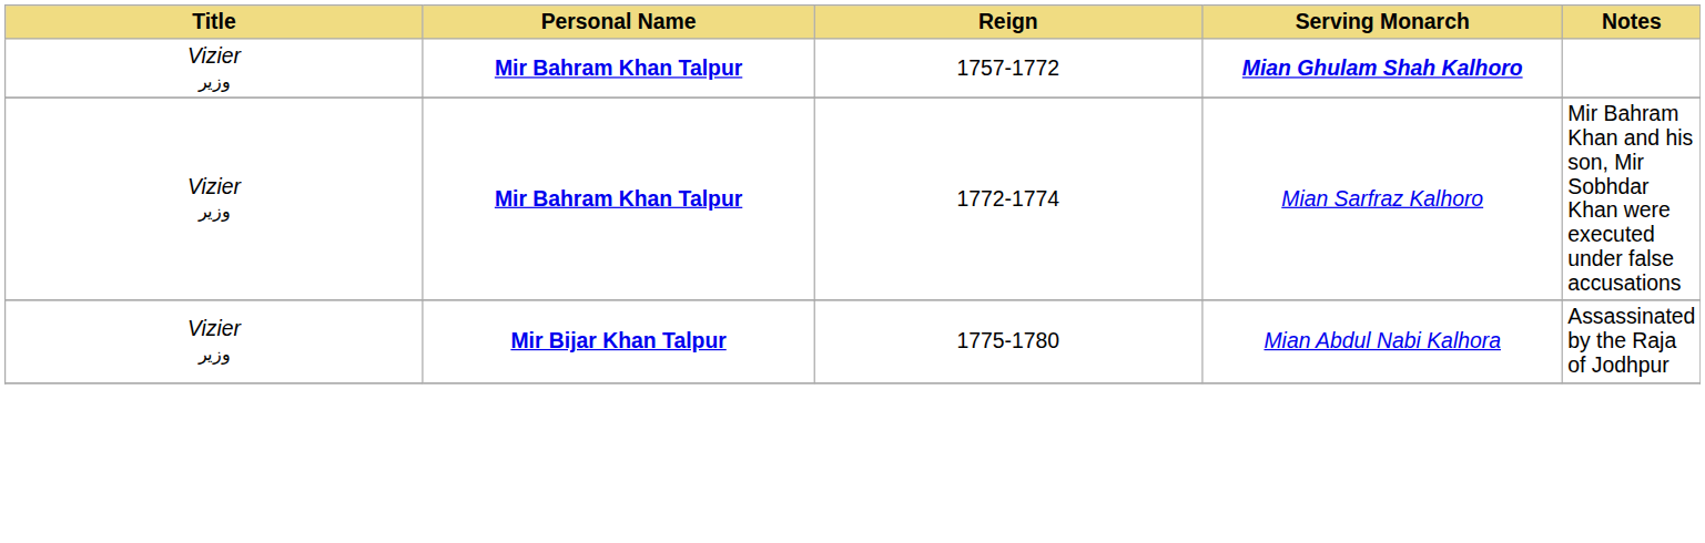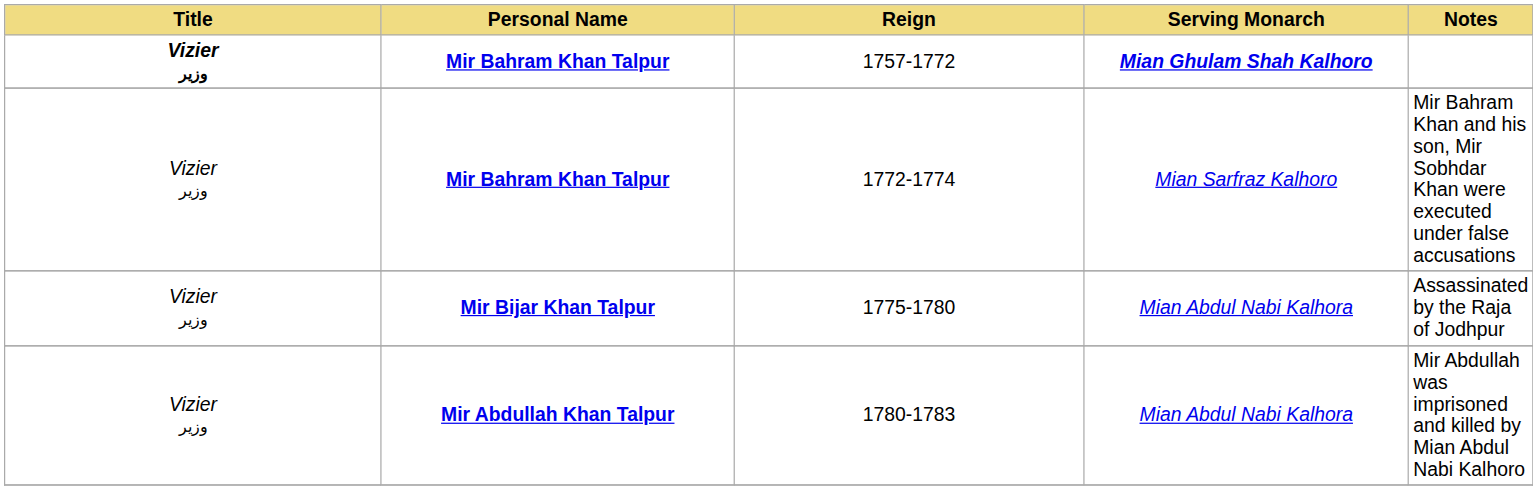 <table width=100% Class="wikitable">
 <tr>
 <th style="background-color:#F0DC82" width=27%>Title</th>
 <th style="background-color:#F0DC82" width=25%>Personal Name</th>
 <th style="background-color:#F0DC82" width=25%>Reign</th>
 <th style="background-color:#F0DC82" width=25%>Serving Monarch</th>
 <th style="background-color:#F0DC82">Notes</th>
 </tr>
 <tr style="background:white">
-<td align="center"><em>Vizier</em> <br> <small>وزیر</small></td>
+<td align="center"><strong><em>Vizier</em> <br> <small>وزیر</small></strong></td>
 <td align="center"><strong><a href='#'>Mir Bahram Khan Talpur</a></strong><br> <small> </small></td>
 <td align="center">1757-1772</td>
 <td align="center"><strong><em><a href='#'>Mian Ghulam Shah Kalhoro</a></em><br><small></small></strong></td>
 <td></td>
 </tr>
 <tr>
 </tr>
 <tr style="background:white">
 <td align="center"><em>Vizier</em> <br> <small>وزیر</small></td>
 <td align="center"><strong><a href='#'>Mir Bahram Khan Talpur</a></strong><br> <small> </small></td>
 <td align="center">1772-1774</td>
 <td align="center"><em><a href='#'>Mian Sarfraz Kalhoro</a></em><br><small></small></td>
 <td>Mir Bahram Khan and his son, Mir Sobhdar Khan were executed under false accusations</td>
 </tr>
 <tr>
 </tr>
 <tr style="background:white">
 </tr>
 <tr style="background:white">
 <td align="center"><em>Vizier</em> <br> <small>وزیر</small></td>
 <td align="center"><strong><a href='#'>Mir Bijar Khan Talpur</a></strong><br> <small> </small></td>
 <td align="center">1775-1780</td>
 <td align="center"><em><a href='#'>Mian Abdul Nabi Kalhora</a></em><br><small></small></td>
 <td>Assassinated by the Raja of Jodhpur</td>
 </tr>
 <tr>
 </tr>
 <tr style="background:white">
 </tr>
+<tr style="background:white">
+<td align="center"><em>Vizier</em> <br> <small>وزیر</small></td>
+<td align="center"><strong><a href='#'>Mir Abdullah Khan Talpur</a></strong><br> <small> </small></td>
+<td align="center">1780-1783</td>
+<td align="center"><em><a href='#'>Mian Abdul Nabi Kalhora</a></em><br><small></small></td>
+<td>Mir Abdullah was imprisoned and killed by Mian Abdul Nabi Kalhoro</td>
+</tr>
 <tr>
 </tr>
 </table>
